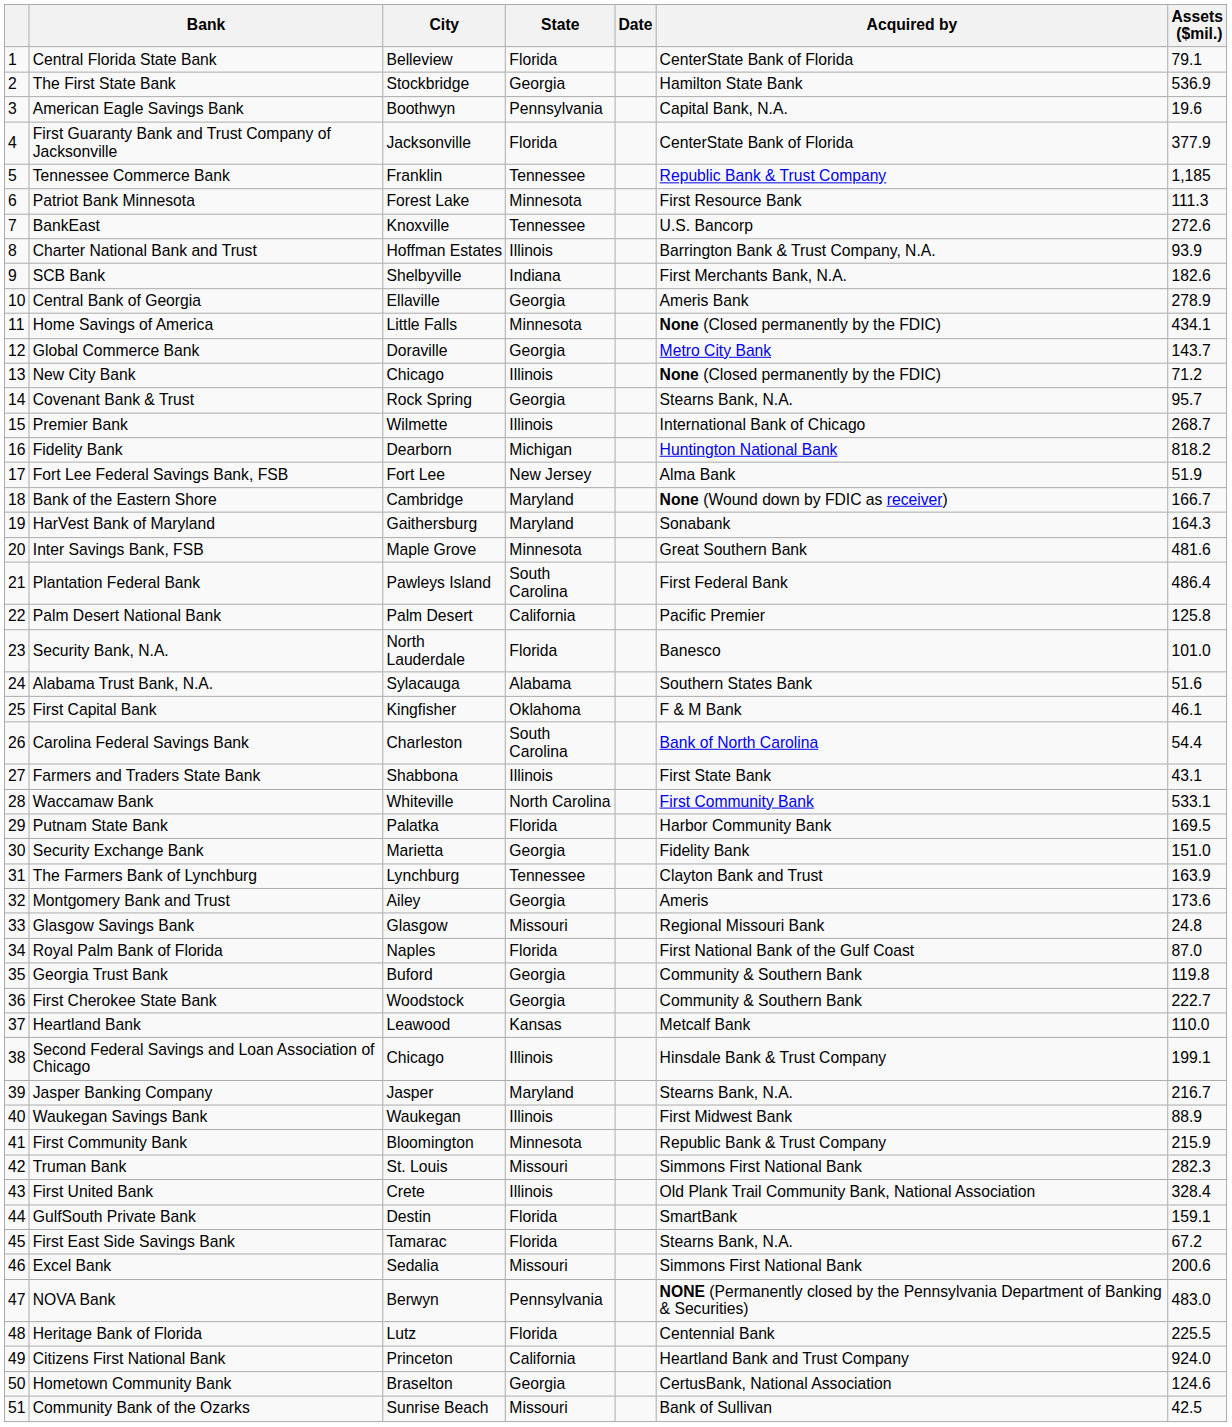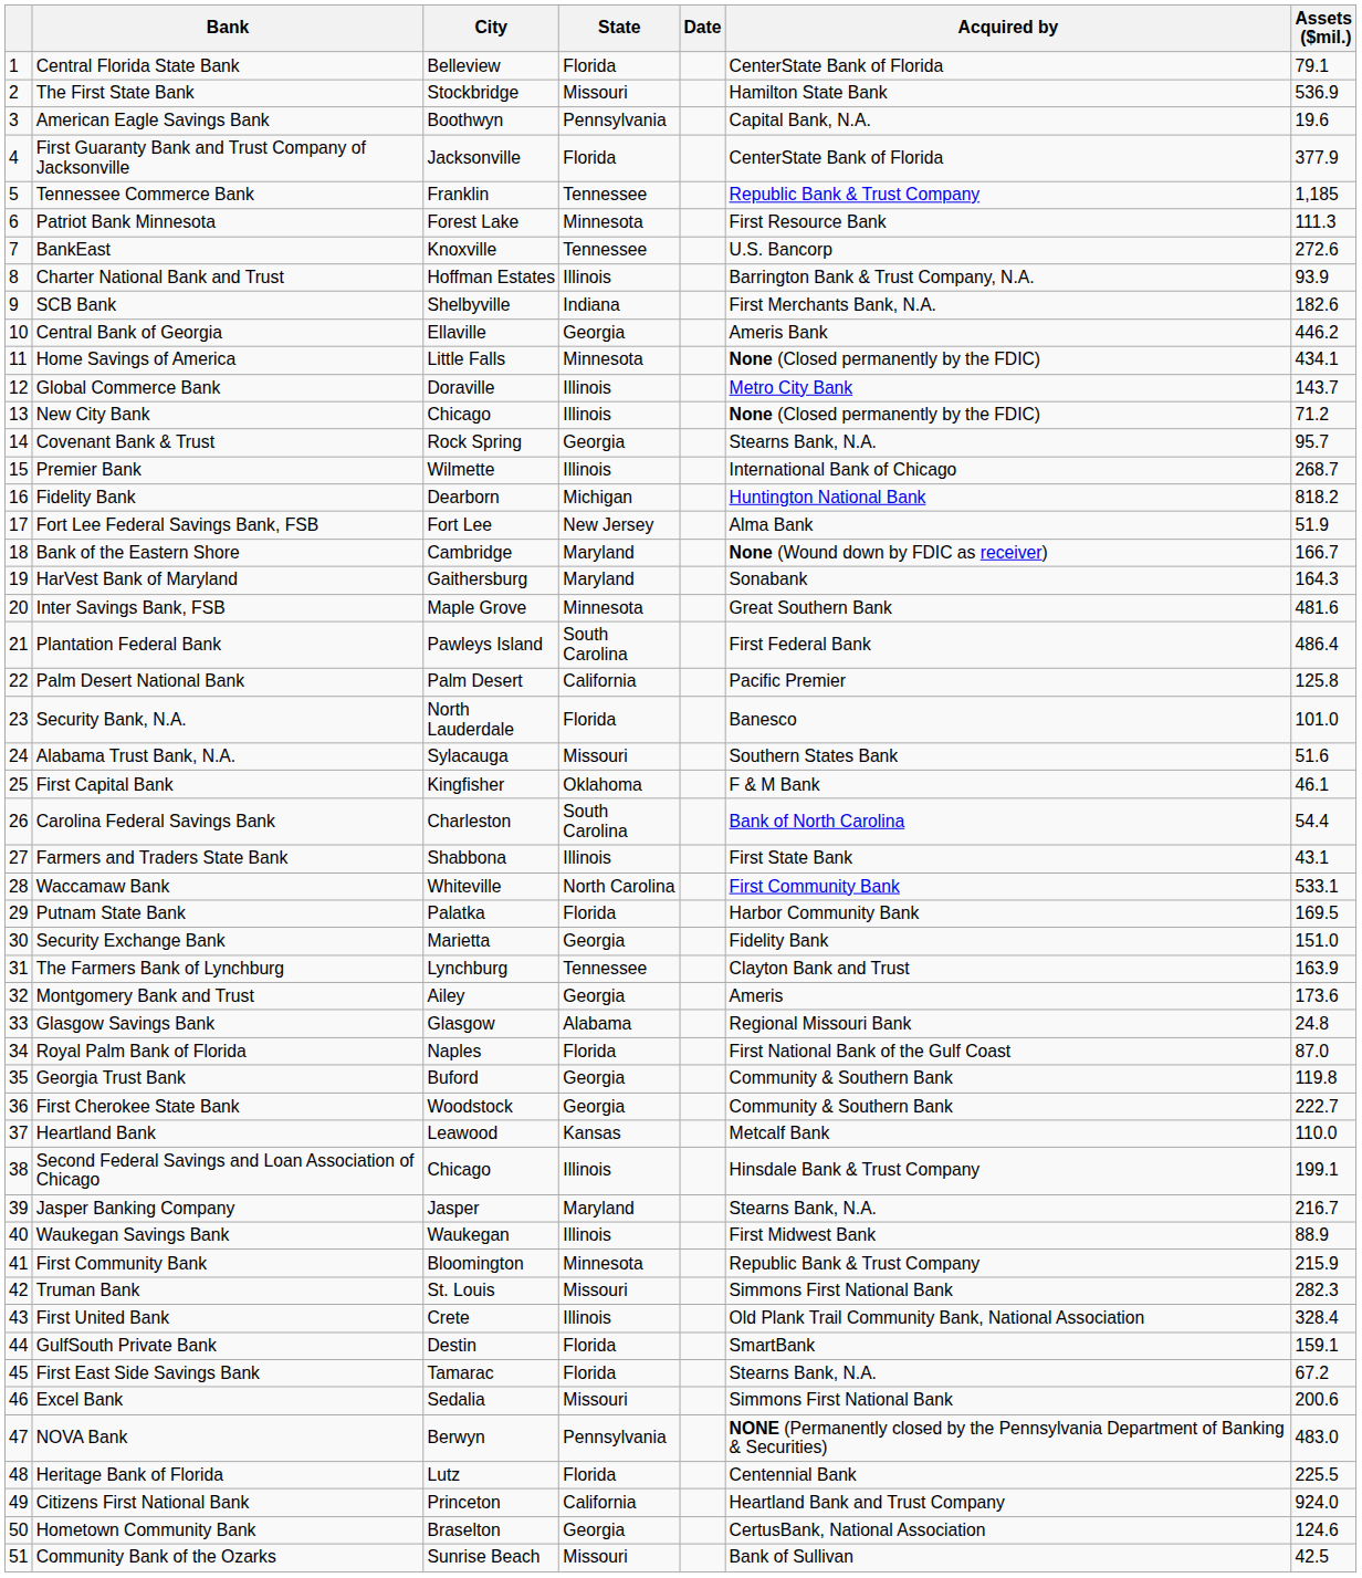 <table class="wikitable sortable">
 <tr>
 <th></th>
 <th>Bank</th>
 <th>City</th>
 <th>State</th>
 <th>Date</th>
 <th>Acquired by</th>
 <th>Assets<br> ($mil.)</th>
 </tr>
 <tr>
 <td>1</td>
 <td>Central Florida State Bank</td>
 <td>Belleview</td>
 <td>Florida</td>
 <td></td>
 <td>CenterState Bank of Florida</td>
 <td>79.1</td>
 </tr>
 <tr>
 <td>2</td>
 <td>The First State Bank</td>
 <td>Stockbridge</td>
-<td>Georgia</td>
+<td>Missouri</td>
 <td></td>
 <td>Hamilton State Bank</td>
 <td>536.9</td>
 </tr>
 <tr>
 <td>3</td>
 <td>American Eagle Savings Bank</td>
 <td>Boothwyn</td>
 <td>Pennsylvania</td>
 <td></td>
 <td>Capital Bank, N.A.</td>
 <td>19.6</td>
 </tr>
 <tr>
 <td>4</td>
 <td>First Guaranty Bank and Trust Company of Jacksonville</td>
 <td>Jacksonville</td>
 <td>Florida</td>
 <td></td>
 <td>CenterState Bank of Florida</td>
 <td>377.9</td>
 </tr>
 <tr>
 <td>5</td>
 <td>Tennessee Commerce Bank</td>
 <td>Franklin</td>
 <td>Tennessee</td>
 <td></td>
 <td><a href='#'>Republic Bank & Trust Company</a></td>
 <td>1,185</td>
 </tr>
 <tr>
 <td>6</td>
 <td>Patriot Bank Minnesota</td>
 <td>Forest Lake</td>
 <td>Minnesota</td>
 <td></td>
 <td>First Resource Bank</td>
 <td>111.3</td>
 </tr>
 <tr>
 <td>7</td>
 <td>BankEast</td>
 <td>Knoxville</td>
 <td>Tennessee</td>
 <td></td>
 <td>U.S. Bancorp</td>
 <td>272.6</td>
 </tr>
 <tr>
 <td>8</td>
 <td>Charter National Bank and Trust</td>
 <td>Hoffman Estates</td>
 <td>Illinois</td>
 <td></td>
 <td>Barrington Bank & Trust Company, N.A.</td>
 <td>93.9</td>
 </tr>
 <tr>
 <td>9</td>
 <td>SCB Bank</td>
 <td>Shelbyville</td>
 <td>Indiana</td>
 <td></td>
 <td>First Merchants Bank, N.A.</td>
 <td>182.6</td>
 </tr>
 <tr>
 <td>10</td>
 <td>Central Bank of Georgia</td>
 <td>Ellaville</td>
 <td>Georgia</td>
 <td></td>
 <td>Ameris Bank</td>
-<td>278.9</td>
+<td>446.2</td>
 </tr>
 <tr>
 <td>11</td>
 <td>Home Savings of America</td>
 <td>Little Falls</td>
 <td>Minnesota</td>
 <td></td>
 <td><strong>None</strong> (Closed permanently by the FDIC)</td>
 <td>434.1</td>
 </tr>
 <tr>
 <td>12</td>
 <td>Global Commerce Bank</td>
 <td>Doraville</td>
-<td>Georgia</td>
+<td>Illinois</td>
 <td></td>
 <td><a href='#'>Metro City Bank</a></td>
 <td>143.7</td>
 </tr>
 <tr>
 <td>13</td>
 <td>New City Bank</td>
 <td>Chicago</td>
 <td>Illinois</td>
 <td></td>
 <td><strong>None</strong> (Closed permanently by the FDIC)</td>
 <td>71.2</td>
 </tr>
 <tr>
 <td>14</td>
 <td>Covenant Bank & Trust</td>
 <td>Rock Spring</td>
 <td>Georgia</td>
 <td></td>
 <td>Stearns Bank, N.A.</td>
 <td>95.7</td>
 </tr>
 <tr>
 <td>15</td>
 <td>Premier Bank</td>
 <td>Wilmette</td>
 <td>Illinois</td>
 <td></td>
 <td>International Bank of Chicago</td>
 <td>268.7</td>
 </tr>
 <tr>
 <td>16</td>
 <td>Fidelity Bank</td>
 <td>Dearborn</td>
 <td>Michigan</td>
 <td></td>
 <td><a href='#'>Huntington National Bank</a></td>
 <td>818.2</td>
 </tr>
 <tr>
 <td>17</td>
 <td>Fort Lee Federal Savings Bank, FSB</td>
 <td>Fort Lee</td>
 <td>New Jersey</td>
 <td></td>
 <td>Alma Bank</td>
 <td>51.9</td>
 </tr>
 <tr>
 <td>18</td>
 <td>Bank of the Eastern Shore</td>
 <td>Cambridge</td>
 <td>Maryland</td>
 <td></td>
 <td><strong>None</strong> (Wound down by FDIC as <a href='#'>receiver</a>)</td>
 <td>166.7</td>
 </tr>
 <tr>
 <td>19</td>
 <td>HarVest Bank of Maryland</td>
 <td>Gaithersburg</td>
 <td>Maryland</td>
 <td></td>
 <td>Sonabank</td>
 <td>164.3</td>
 </tr>
 <tr>
 <td>20</td>
 <td>Inter Savings Bank, FSB</td>
 <td>Maple Grove</td>
 <td>Minnesota</td>
 <td></td>
 <td>Great Southern Bank</td>
 <td>481.6</td>
 </tr>
 <tr>
 <td>21</td>
 <td>Plantation Federal Bank</td>
 <td>Pawleys Island</td>
 <td>South Carolina</td>
 <td></td>
 <td>First Federal Bank</td>
 <td>486.4</td>
 </tr>
 <tr>
 <td>22</td>
 <td>Palm Desert National Bank</td>
 <td>Palm Desert</td>
 <td>California</td>
 <td></td>
 <td>Pacific Premier</td>
 <td>125.8</td>
 </tr>
 <tr>
 <td>23</td>
 <td>Security Bank, N.A.</td>
 <td>North Lauderdale</td>
 <td>Florida</td>
 <td></td>
 <td>Banesco</td>
 <td>101.0</td>
 </tr>
 <tr>
 <td>24</td>
 <td>Alabama Trust Bank, N.A.</td>
 <td>Sylacauga</td>
-<td>Alabama</td>
+<td>Missouri</td>
 <td></td>
 <td>Southern States Bank</td>
 <td>51.6</td>
 </tr>
 <tr>
 <td>25</td>
 <td>First Capital Bank</td>
 <td>Kingfisher</td>
 <td>Oklahoma</td>
 <td></td>
 <td>F & M Bank</td>
 <td>46.1</td>
 </tr>
 <tr>
 <td>26</td>
 <td>Carolina Federal Savings Bank</td>
 <td>Charleston</td>
 <td>South Carolina</td>
 <td></td>
 <td><a href='#'>Bank of North Carolina</a></td>
 <td>54.4</td>
 </tr>
 <tr>
 <td>27</td>
 <td>Farmers and Traders State Bank</td>
 <td>Shabbona</td>
 <td>Illinois</td>
 <td></td>
 <td>First State Bank</td>
 <td>43.1</td>
 </tr>
 <tr>
 <td>28</td>
 <td>Waccamaw Bank</td>
 <td>Whiteville</td>
 <td>North Carolina</td>
 <td></td>
 <td><a href='#'>First Community Bank</a></td>
 <td>533.1</td>
 </tr>
 <tr>
 <td>29</td>
 <td>Putnam State Bank</td>
 <td>Palatka</td>
 <td>Florida</td>
 <td></td>
 <td>Harbor Community Bank</td>
 <td>169.5</td>
 </tr>
 <tr>
 <td>30</td>
 <td>Security Exchange Bank</td>
 <td>Marietta</td>
 <td>Georgia</td>
 <td></td>
 <td>Fidelity Bank</td>
 <td>151.0</td>
 </tr>
 <tr>
 <td>31</td>
 <td>The Farmers Bank of Lynchburg</td>
 <td>Lynchburg</td>
 <td>Tennessee</td>
 <td></td>
 <td>Clayton Bank and Trust</td>
 <td>163.9</td>
 </tr>
 <tr>
 <td>32</td>
 <td>Montgomery Bank and Trust</td>
 <td>Ailey</td>
 <td>Georgia</td>
 <td></td>
 <td>Ameris</td>
 <td>173.6</td>
 </tr>
 <tr>
 <td>33</td>
 <td>Glasgow Savings Bank</td>
 <td>Glasgow</td>
-<td>Missouri</td>
+<td>Alabama</td>
 <td></td>
 <td>Regional Missouri Bank</td>
 <td>24.8</td>
 </tr>
 <tr>
 <td>34</td>
 <td>Royal Palm Bank of Florida</td>
 <td>Naples</td>
 <td>Florida</td>
 <td></td>
 <td>First National Bank of the Gulf Coast</td>
 <td>87.0</td>
 </tr>
 <tr>
 <td>35</td>
 <td>Georgia Trust Bank</td>
 <td>Buford</td>
 <td>Georgia</td>
 <td></td>
 <td>Community & Southern Bank</td>
 <td>119.8</td>
 </tr>
 <tr>
 <td>36</td>
 <td>First Cherokee State Bank</td>
 <td>Woodstock</td>
 <td>Georgia</td>
 <td></td>
 <td>Community & Southern Bank</td>
 <td>222.7</td>
 </tr>
 <tr>
 <td>37</td>
 <td>Heartland Bank</td>
 <td>Leawood</td>
 <td>Kansas</td>
 <td></td>
 <td>Metcalf Bank</td>
 <td>110.0</td>
 </tr>
 <tr>
 <td>38</td>
 <td>Second Federal Savings and Loan Association of Chicago</td>
 <td>Chicago</td>
 <td>Illinois</td>
 <td></td>
 <td>Hinsdale Bank & Trust Company</td>
 <td>199.1</td>
 </tr>
 <tr>
 <td>39</td>
 <td>Jasper Banking Company</td>
 <td>Jasper</td>
 <td>Maryland</td>
 <td></td>
 <td>Stearns Bank, N.A.</td>
 <td>216.7</td>
 </tr>
 <tr>
 <td>40</td>
 <td>Waukegan Savings Bank</td>
 <td>Waukegan</td>
 <td>Illinois</td>
 <td></td>
 <td>First Midwest Bank</td>
 <td>88.9</td>
 </tr>
 <tr>
 <td>41</td>
 <td>First Community Bank</td>
 <td>Bloomington</td>
 <td>Minnesota</td>
 <td></td>
 <td>Republic Bank & Trust Company</td>
 <td>215.9</td>
 </tr>
 <tr>
 <td>42</td>
 <td>Truman Bank</td>
 <td>St. Louis</td>
 <td>Missouri</td>
 <td></td>
 <td>Simmons First National Bank</td>
 <td>282.3</td>
 </tr>
 <tr>
 <td>43</td>
 <td>First United Bank</td>
 <td>Crete</td>
 <td>Illinois</td>
 <td></td>
 <td>Old Plank Trail Community Bank, National Association</td>
 <td>328.4</td>
 </tr>
 <tr>
 <td>44</td>
 <td>GulfSouth Private Bank</td>
 <td>Destin</td>
 <td>Florida</td>
 <td></td>
 <td>SmartBank</td>
 <td>159.1</td>
 </tr>
 <tr>
 <td>45</td>
 <td>First East Side Savings Bank</td>
 <td>Tamarac</td>
 <td>Florida</td>
 <td></td>
 <td>Stearns Bank, N.A.</td>
 <td>67.2</td>
 </tr>
 <tr>
 <td>46</td>
 <td>Excel Bank</td>
 <td>Sedalia</td>
 <td>Missouri</td>
 <td></td>
 <td>Simmons First National Bank</td>
 <td>200.6</td>
 </tr>
 <tr>
 <td>47</td>
 <td>NOVA Bank</td>
 <td>Berwyn</td>
 <td>Pennsylvania</td>
 <td></td>
 <td><strong>NONE</strong> (Permanently closed by the Pennsylvania Department of Banking & Securities)</td>
 <td>483.0</td>
 </tr>
 <tr>
 <td>48</td>
 <td>Heritage Bank of Florida</td>
 <td>Lutz</td>
 <td>Florida</td>
 <td></td>
 <td>Centennial Bank</td>
 <td>225.5</td>
 </tr>
 <tr>
 <td>49</td>
 <td>Citizens First National Bank</td>
 <td>Princeton</td>
 <td>California</td>
 <td></td>
 <td>Heartland Bank and Trust Company</td>
 <td>924.0</td>
 </tr>
 <tr>
 <td>50</td>
 <td>Hometown Community Bank</td>
 <td>Braselton</td>
 <td>Georgia</td>
 <td></td>
 <td>CertusBank, National Association</td>
 <td>124.6</td>
 </tr>
 <tr>
 <td>51</td>
 <td>Community Bank of the Ozarks</td>
 <td>Sunrise Beach</td>
 <td>Missouri</td>
 <td></td>
 <td>Bank of Sullivan</td>
 <td>42.5</td>
 </tr>
 </table>
